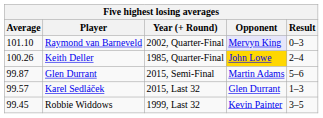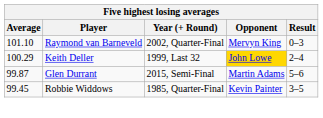 <table class="wikitable sortable">
 <tr>
 <th colspan=5>Five highest losing averages</th>
 </tr>
 <tr>
 <th>Average</th>
 <th>Player</th>
 <th>Year (+ Round)</th>
 <th>Opponent</th>
 <th>Result</th>
 </tr>
 <tr>
 <td>101.10</td>
 <td> <a href='#'>Raymond van Barneveld</a></td>
 <td>2002, Quarter-Final</td>
-<td style="background: lavender;"> <a href='#'>Mervyn King</a></td>
+<td> <a href='#'>Mervyn King</a></td>
 <td>0–3</td>
 </tr>
 <tr>
-<td>100.26</td>
+<td>100.29</td>
 <td> <a href='#'>Keith Deller</a></td>
-<td>1985, Quarter-Final</td>
+<td>1999, Last 32</td>
 <td style="background: gold;"> <a href='#'>John Lowe</a></td>
 <td>2–4</td>
 </tr>
 <tr>
 <td>99.87</td>
 <td> <a href='#'>Glen Durrant</a></td>
 <td>2015, Semi-Final</td>
 <td> <a href='#'>Martin Adams</a></td>
 <td>5–6</td>
 </tr>
 <tr>
-<td>99.57</td>
-<td> <a href='#'>Karel Sedláček</a></td>
-<td>2015, Last 32</td>
-<td> <a href='#'>Glen Durrant</a></td>
-<td>1–3</td>
-</tr>
-<tr>
 <td>99.45</td>
 <td> Robbie Widdows</td>
-<td>1999, Last 32</td>
+<td>1985, Quarter-Final</td>
 <td> <a href='#'>Kevin Painter</a></td>
 <td>3–5</td>
 </tr>
 </table>
